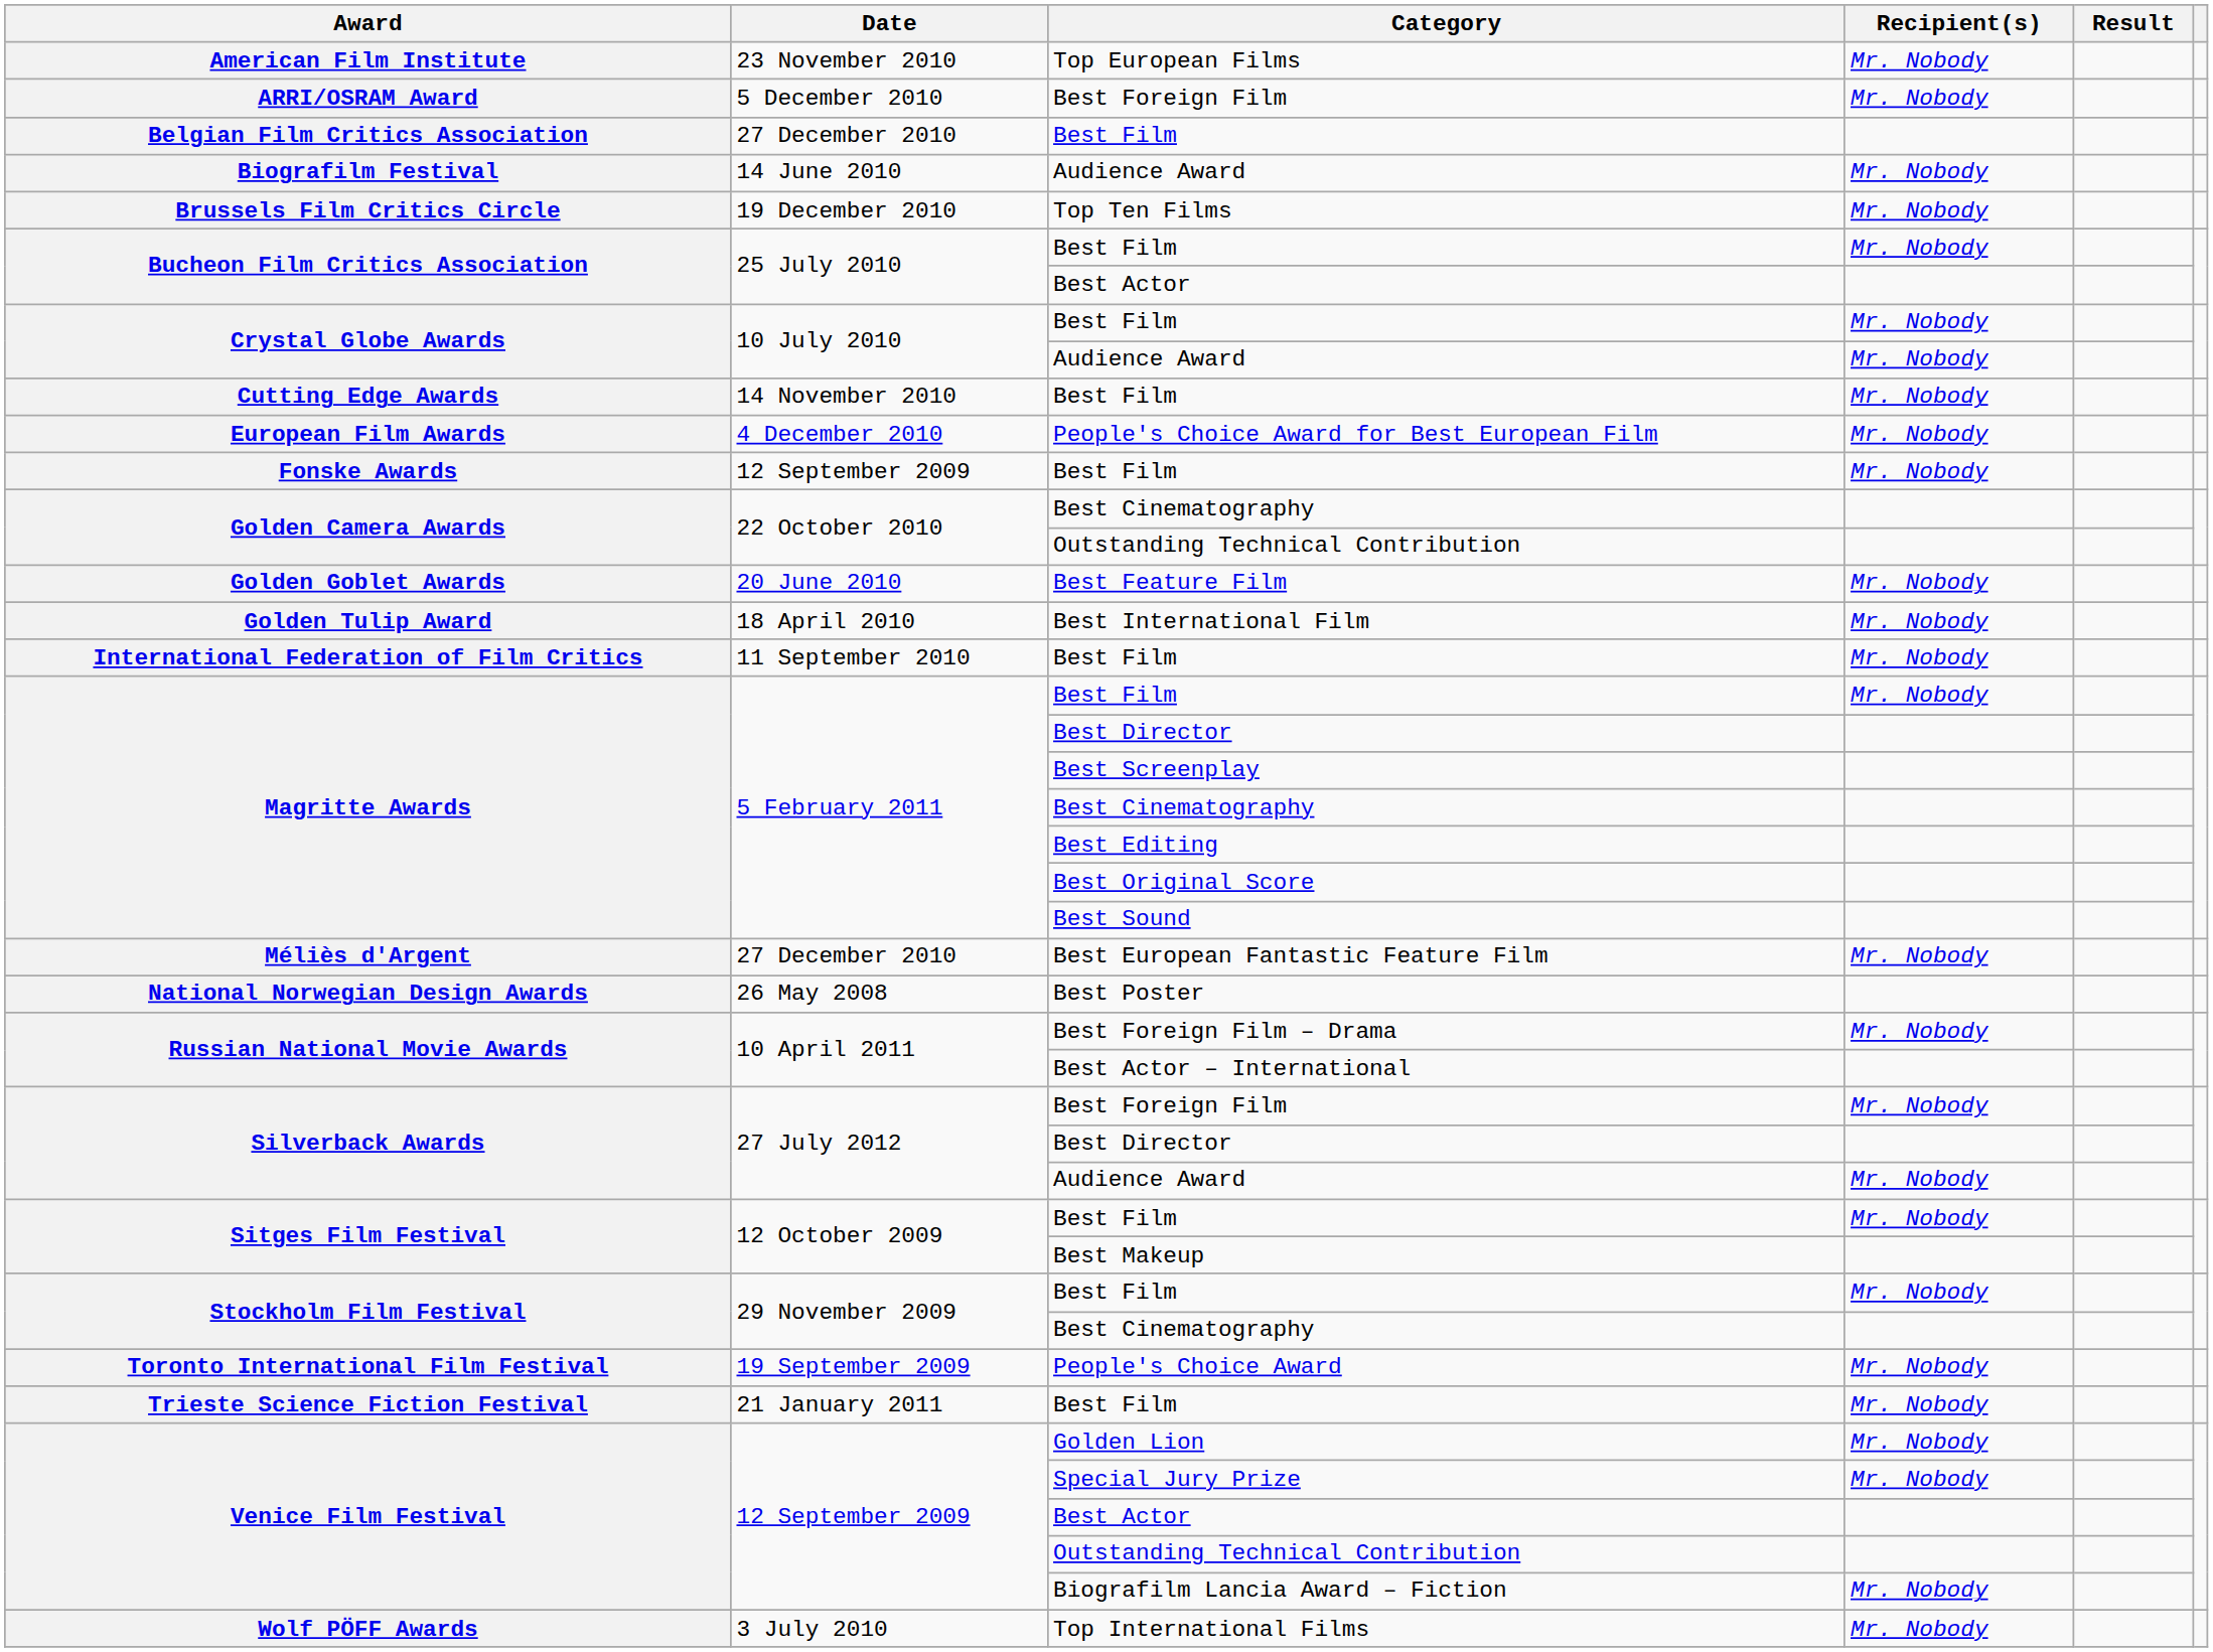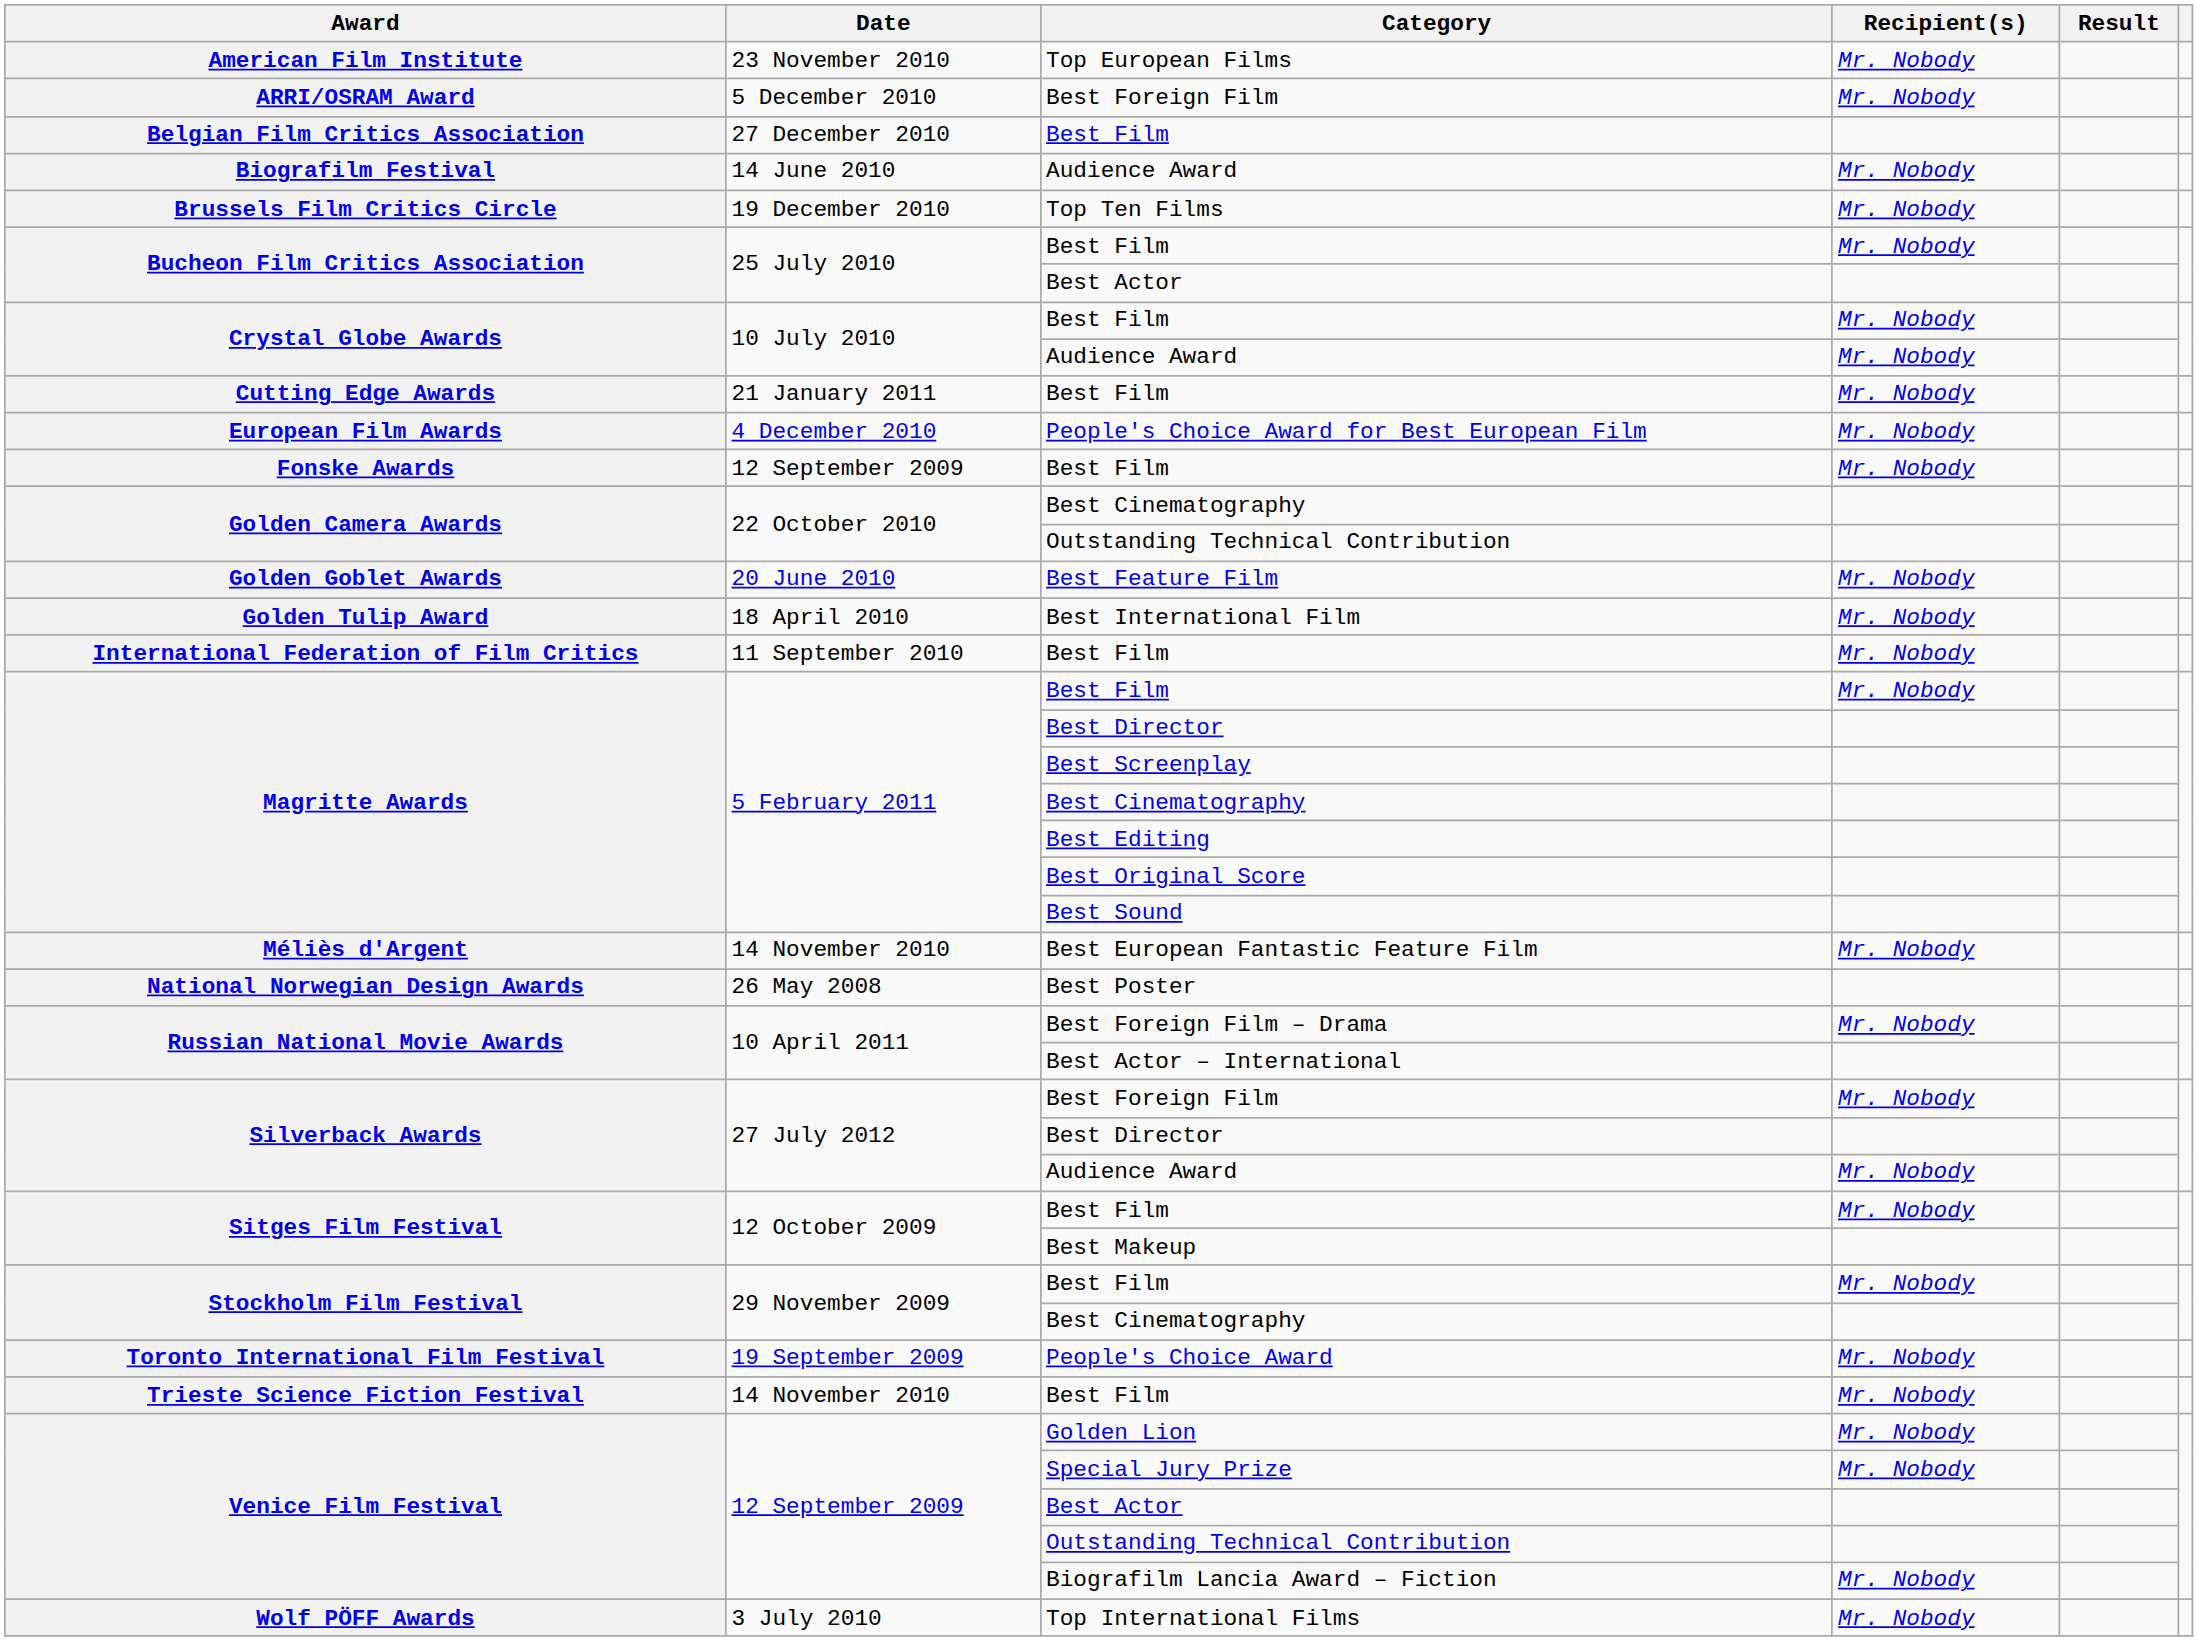 <table class="wikitable sortable plainrowheaders" style="width: 99%;">
 <tr>
 <th scope="col">Award</th>
 <th scope="col">Date</th>
 <th scope="col">Category</th>
 <th scope="col">Recipient(s)</th>
 <th scope="col">Result</th>
 <th scope="col" class="unsortable"></th>
 </tr>
 <tr>
 <th scope="row"><a href='#'>American Film Institute</a></th>
 <td>23 November 2010</td>
 <td>Top European Films</td>
 <td><em><a href='#'>Mr. Nobody</a></em></td>
 <td></td>
 <td style="text-align:center;"></td>
 </tr>
 <tr>
 <th scope="row"><a href='#'>ARRI/OSRAM Award</a></th>
 <td>5 December 2010</td>
 <td>Best Foreign Film</td>
 <td><em><a href='#'>Mr. Nobody</a></em></td>
 <td></td>
 <td style="text-align:center;"></td>
 </tr>
 <tr>
 <th scope="row"><a href='#'>Belgian Film Critics Association</a></th>
 <td>27 December 2010</td>
 <td><a href='#'>Best Film</a></td>
 <td></td>
 <td></td>
 <td style="text-align:center;"></td>
 </tr>
 <tr>
 <th scope="row"><a href='#'>Biografilm Festival</a></th>
 <td>14 June 2010</td>
 <td>Audience Award</td>
 <td><em><a href='#'>Mr. Nobody</a></em></td>
 <td></td>
 <td style="text-align:center;"></td>
 </tr>
 <tr>
 <th scope="row"><a href='#'>Brussels Film Critics Circle</a></th>
 <td>19 December 2010</td>
 <td>Top Ten Films</td>
 <td><em><a href='#'>Mr. Nobody</a></em></td>
 <td></td>
 <td style="text-align:center;"></td>
 </tr>
 <tr>
 <th scope="row" rowspan="2"><a href='#'>Bucheon Film Critics Association</a></th>
 <td rowspan="2">25 July 2010</td>
 <td>Best Film</td>
 <td><em><a href='#'>Mr. Nobody</a></em></td>
 <td></td>
 <td style="text-align:center;" rowspan="2"><br></td>
 </tr>
 <tr>
 <td>Best Actor</td>
 <td></td>
 <td></td>
 </tr>
 <tr>
 <th scope="row" rowspan="2"><a href='#'>Crystal Globe Awards</a></th>
 <td rowspan="2">10 July 2010</td>
 <td>Best Film</td>
 <td><em><a href='#'>Mr. Nobody</a></em></td>
 <td></td>
 <td style="text-align:center;" rowspan="2"><br></td>
 </tr>
 <tr>
 <td>Audience Award</td>
 <td><em><a href='#'>Mr. Nobody</a></em></td>
 <td></td>
 </tr>
 <tr>
 <th scope="row"><a href='#'>Cutting Edge Awards</a></th>
-<td>14 November 2010</td>
+<td>21 January 2011</td>
 <td>Best Film</td>
 <td><em><a href='#'>Mr. Nobody</a></em></td>
 <td></td>
 <td style="text-align:center;"></td>
 </tr>
 <tr>
 <th scope="row"><a href='#'>European Film Awards</a></th>
 <td><a href='#'>4 December 2010</a></td>
 <td><a href='#'>People's Choice Award for Best European Film</a></td>
 <td><em><a href='#'>Mr. Nobody</a></em></td>
 <td></td>
 <td style="text-align:center;"></td>
 </tr>
 <tr>
 <th scope="row"><a href='#'>Fonske Awards</a></th>
 <td>12 September 2009</td>
 <td>Best Film</td>
 <td><em><a href='#'>Mr. Nobody</a></em></td>
 <td></td>
 <td style="text-align:center;"></td>
 </tr>
 <tr>
 <th scope="row" rowspan="2"><a href='#'>Golden Camera Awards</a></th>
 <td rowspan="2">22 October 2010</td>
 <td>Best Cinematography</td>
 <td></td>
 <td></td>
 <td style="text-align:center;" rowspan="2"><br></td>
 </tr>
 <tr>
 <td>Outstanding Technical Contribution</td>
 <td></td>
 <td></td>
 </tr>
 <tr>
 <th scope="row"><a href='#'>Golden Goblet Awards</a></th>
 <td><a href='#'>20 June 2010</a></td>
 <td><a href='#'>Best Feature Film</a></td>
 <td><em><a href='#'>Mr. Nobody</a></em></td>
 <td></td>
 <td style="text-align:center;"><br></td>
 </tr>
 <tr>
 <th scope="row"><a href='#'>Golden Tulip Award</a></th>
 <td>18 April 2010</td>
 <td>Best International Film</td>
 <td><em><a href='#'>Mr. Nobody</a></em></td>
 <td></td>
 <td style="text-align:center;"></td>
 </tr>
 <tr>
 <th scope="row"><a href='#'>International Federation of Film Critics</a></th>
 <td>11 September 2010</td>
 <td>Best Film</td>
 <td><em><a href='#'>Mr. Nobody</a></em></td>
 <td></td>
 <td style="text-align:center;"></td>
 </tr>
 <tr>
 <th scope="row" rowspan="7"><a href='#'>Magritte Awards</a></th>
 <td rowspan="7"><a href='#'>5 February 2011</a></td>
 <td><a href='#'>Best Film</a></td>
 <td><em><a href='#'>Mr. Nobody</a></em></td>
 <td></td>
 <td style="text-align:center;" rowspan="7"></td>
 </tr>
 <tr>
 <td><a href='#'>Best Director</a></td>
 <td></td>
 <td></td>
 </tr>
 <tr>
 <td><a href='#'>Best Screenplay</a></td>
 <td></td>
 <td></td>
 </tr>
 <tr>
 <td><a href='#'>Best Cinematography</a></td>
 <td></td>
 <td></td>
 </tr>
 <tr>
 <td><a href='#'>Best Editing</a></td>
 <td></td>
 <td></td>
 </tr>
 <tr>
 <td><a href='#'>Best Original Score</a></td>
 <td></td>
 <td></td>
 </tr>
 <tr>
 <td><a href='#'>Best Sound</a></td>
 <td></td>
 <td></td>
 </tr>
 <tr>
 <th scope="row"><a href='#'>Méliès d'Argent</a></th>
-<td>27 December 2010</td>
+<td>14 November 2010</td>
 <td>Best European Fantastic Feature Film</td>
 <td><em><a href='#'>Mr. Nobody</a></em></td>
 <td></td>
 <td style="text-align:center;"></td>
 </tr>
 <tr>
 <th scope="row"><a href='#'>National Norwegian Design Awards</a></th>
 <td>26 May 2008</td>
 <td>Best Poster</td>
 <td></td>
 <td></td>
 <td style="text-align:center;"></td>
 </tr>
 <tr>
 <th scope="row" rowspan="2"><a href='#'>Russian National Movie Awards</a></th>
 <td rowspan="2">10 April 2011</td>
 <td>Best Foreign Film – Drama</td>
 <td><em><a href='#'>Mr. Nobody</a></em></td>
 <td></td>
 <td style="text-align:center;" rowspan="2"></td>
 </tr>
 <tr>
 <td>Best Actor – International</td>
 <td></td>
 <td></td>
 </tr>
 <tr>
 <th scope="row" rowspan="3"><a href='#'>Silverback Awards</a></th>
 <td rowspan="3">27 July 2012</td>
 <td>Best Foreign Film</td>
 <td><em><a href='#'>Mr. Nobody</a></em></td>
 <td></td>
 <td style="text-align:center;" rowspan="3"></td>
 </tr>
 <tr>
 <td>Best Director</td>
 <td></td>
 <td></td>
 </tr>
 <tr>
 <td>Audience Award</td>
 <td><em><a href='#'>Mr. Nobody</a></em></td>
 <td></td>
 </tr>
 <tr>
 <th scope="row" rowspan="2"><a href='#'>Sitges Film Festival</a></th>
 <td rowspan="2">12 October 2009</td>
 <td>Best Film</td>
 <td><em><a href='#'>Mr. Nobody</a></em></td>
 <td></td>
 <td style="text-align:center;" rowspan="2"></td>
 </tr>
 <tr>
 <td>Best Makeup</td>
 <td></td>
 <td></td>
 </tr>
 <tr>
 <th scope="row" rowspan="2"><a href='#'>Stockholm Film Festival</a></th>
 <td rowspan="2">29 November 2009</td>
 <td>Best Film</td>
 <td><em><a href='#'>Mr. Nobody</a></em></td>
 <td></td>
 <td style="text-align:center;" rowspan="2"></td>
 </tr>
 <tr>
 <td>Best Cinematography</td>
 <td></td>
 <td></td>
 </tr>
 <tr>
 <th scope="row"><a href='#'>Toronto International Film Festival</a></th>
 <td><a href='#'>19 September 2009</a></td>
 <td><a href='#'>People's Choice Award</a></td>
 <td><em><a href='#'>Mr. Nobody</a></em></td>
 <td></td>
 <td style="text-align:center;"></td>
 </tr>
 <tr>
 <th scope="row"><a href='#'>Trieste Science Fiction Festival</a></th>
-<td>21 January 2011</td>
+<td>14 November 2010</td>
 <td>Best Film</td>
 <td><em><a href='#'>Mr. Nobody</a></em></td>
 <td></td>
 <td style="text-align:center;"></td>
 </tr>
 <tr>
 <th scope="row" rowspan="5"><a href='#'>Venice Film Festival</a></th>
 <td rowspan="5"><a href='#'>12 September 2009</a></td>
 <td><a href='#'>Golden Lion</a></td>
 <td><em><a href='#'>Mr. Nobody</a></em></td>
 <td></td>
 <td style="text-align:center;" rowspan="5"></td>
 </tr>
 <tr>
 <td><a href='#'>Special Jury Prize</a></td>
 <td><em><a href='#'>Mr. Nobody</a></em></td>
 <td></td>
 </tr>
 <tr>
 <td><a href='#'>Best Actor</a></td>
 <td></td>
 <td></td>
 </tr>
 <tr>
 <td><a href='#'>Outstanding Technical Contribution</a></td>
 <td></td>
 <td></td>
 </tr>
 <tr>
 <td>Biografilm Lancia Award – Fiction</td>
 <td><em><a href='#'>Mr. Nobody</a></em></td>
 <td></td>
 </tr>
 <tr>
 <th scope="row"><a href='#'>Wolf PÖFF Awards</a></th>
 <td>3 July 2010</td>
 <td>Top International Films</td>
 <td><em><a href='#'>Mr. Nobody</a></em></td>
 <td></td>
 <td style="text-align:center;"></td>
 </tr>
 </table>
